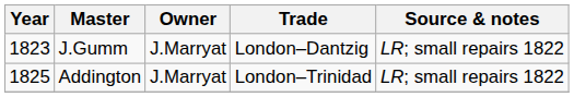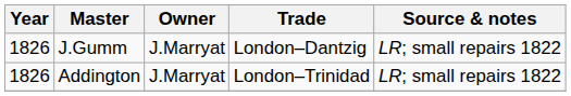 <table class=" wikitable">
 <tr>
 <th>Year</th>
 <th>Master</th>
 <th>Owner</th>
 <th>Trade</th>
 <th>Source & notes</th>
 </tr>
 <tr>
-<td>1823</td>
+<td>1826</td>
 <td>J.Gumm</td>
 <td>J.Marryat</td>
 <td>London–Dantzig</td>
 <td><em>LR</em>; small repairs 1822</td>
 </tr>
 <tr>
-<td>1825</td>
+<td>1826</td>
 <td>Addington</td>
 <td>J.Marryat</td>
 <td>London–Trinidad</td>
 <td><em>LR</em>; small repairs 1822</td>
 </tr>
 <tr>
 </tr>
 </table>
